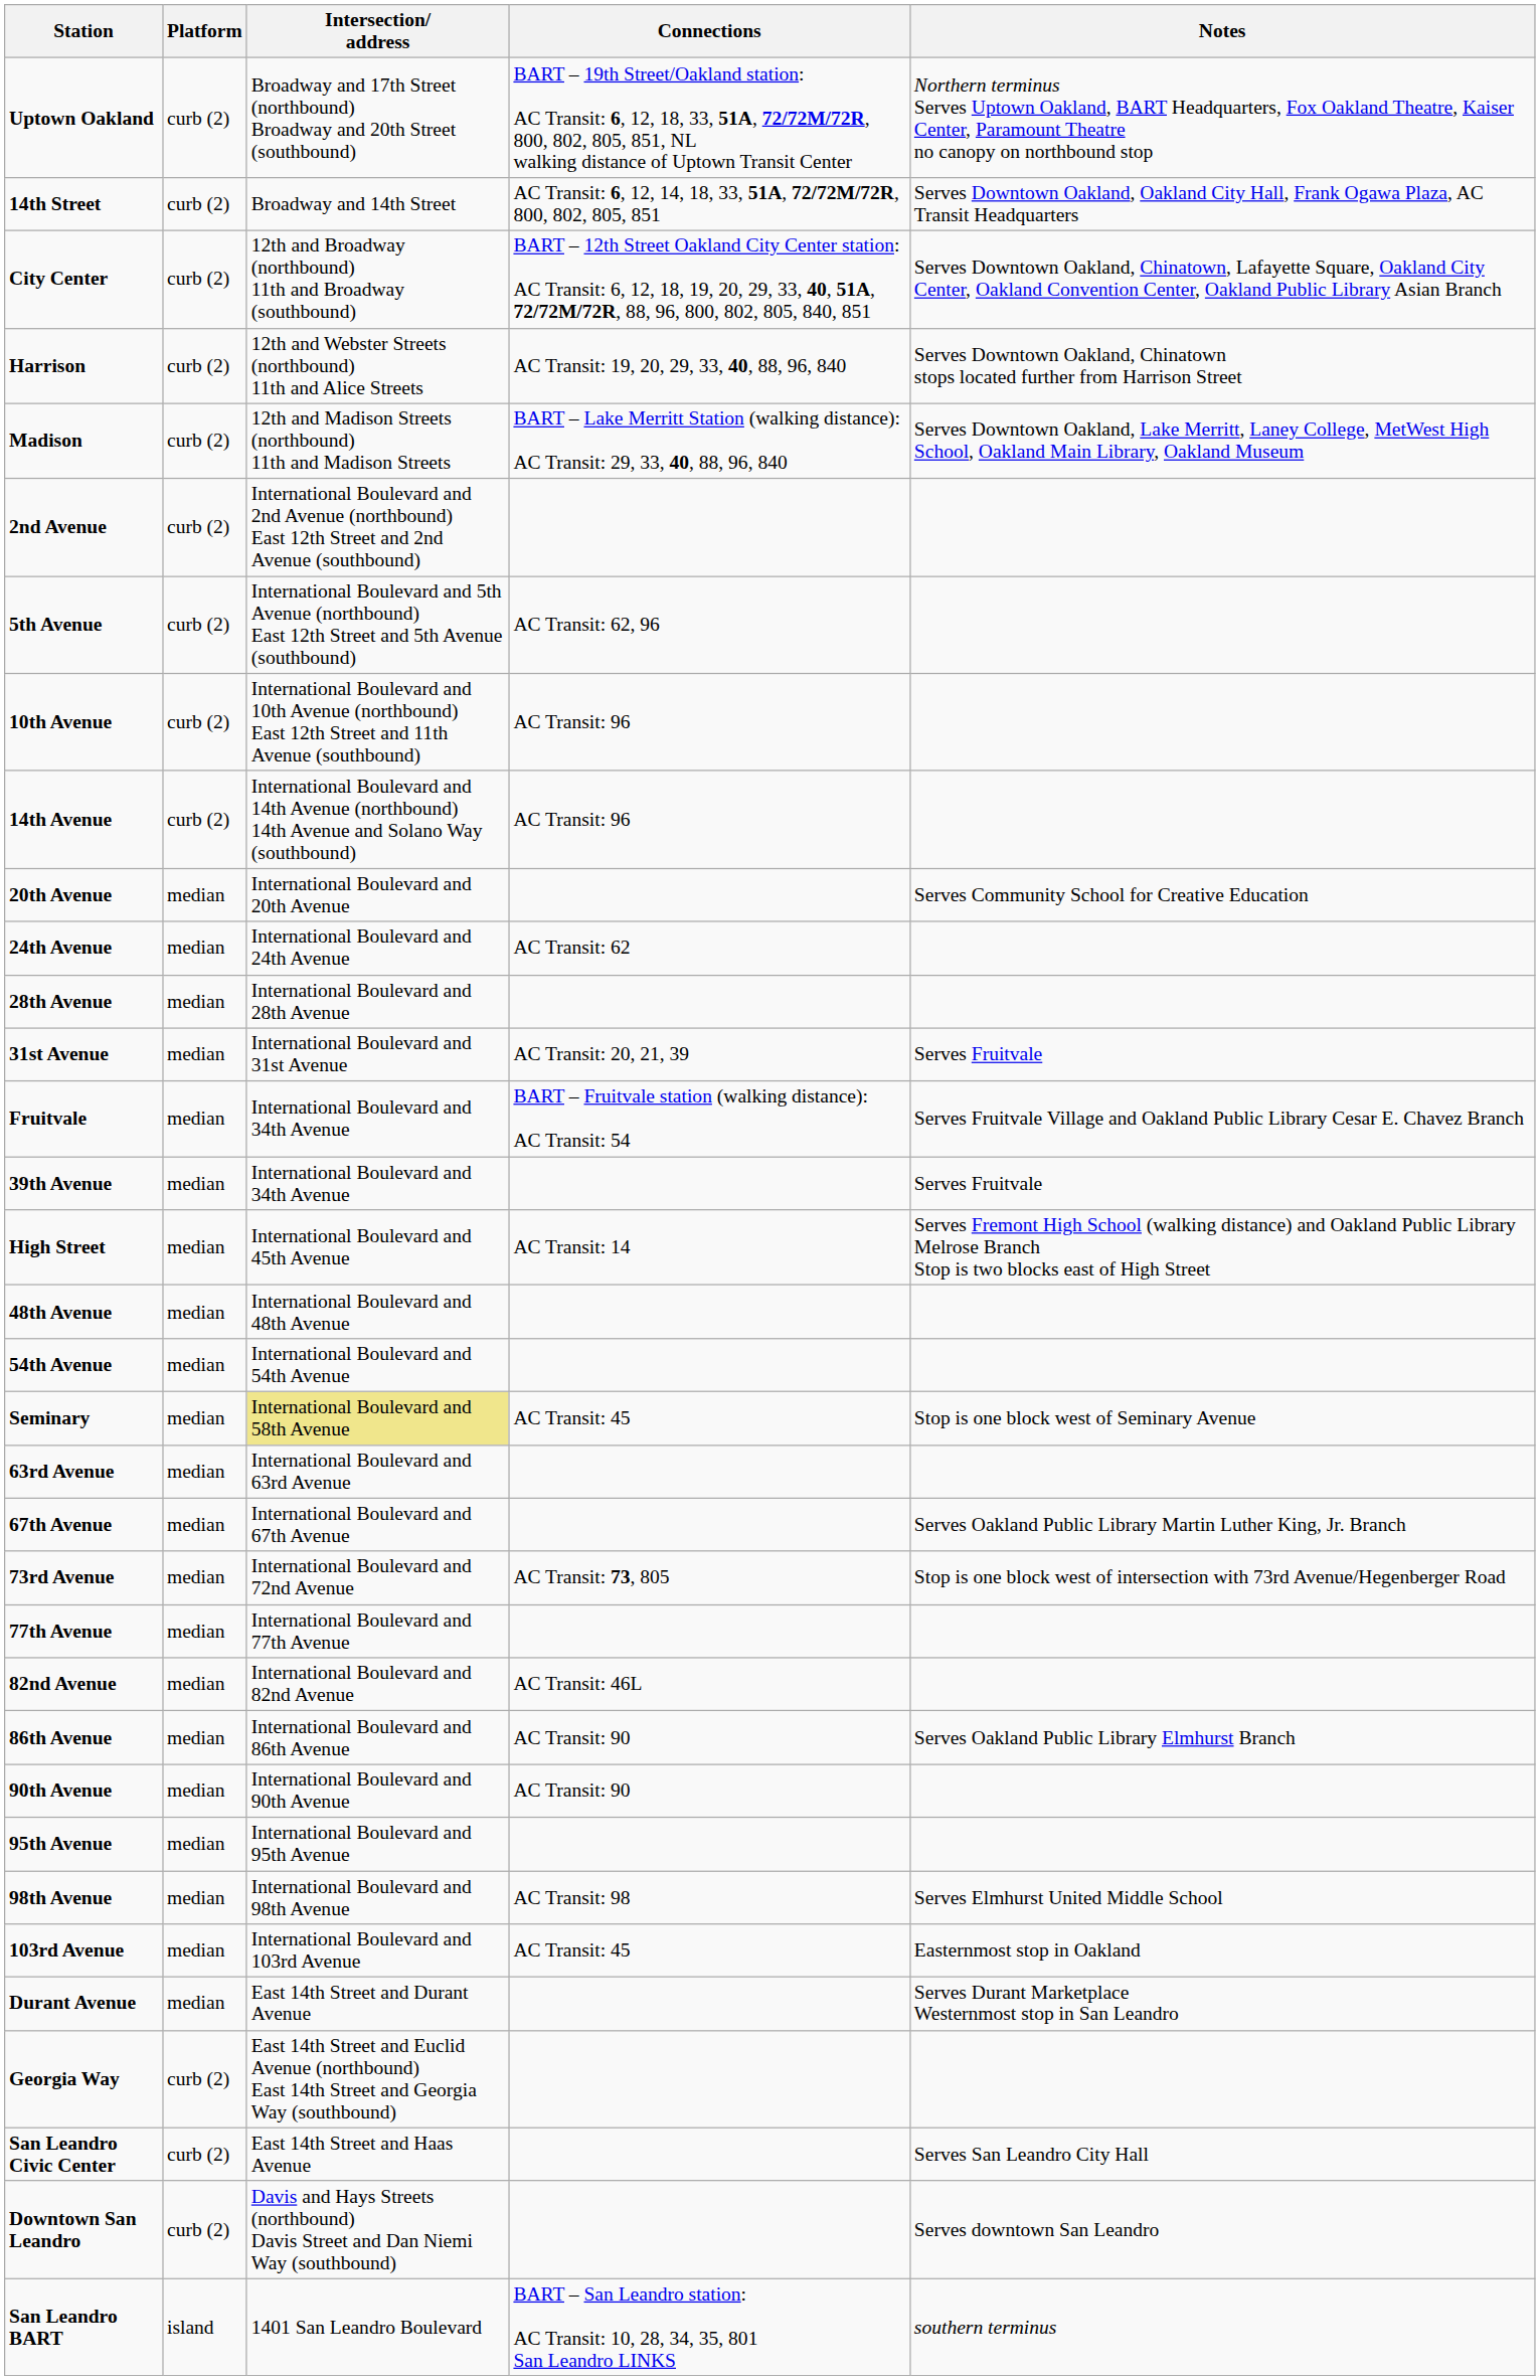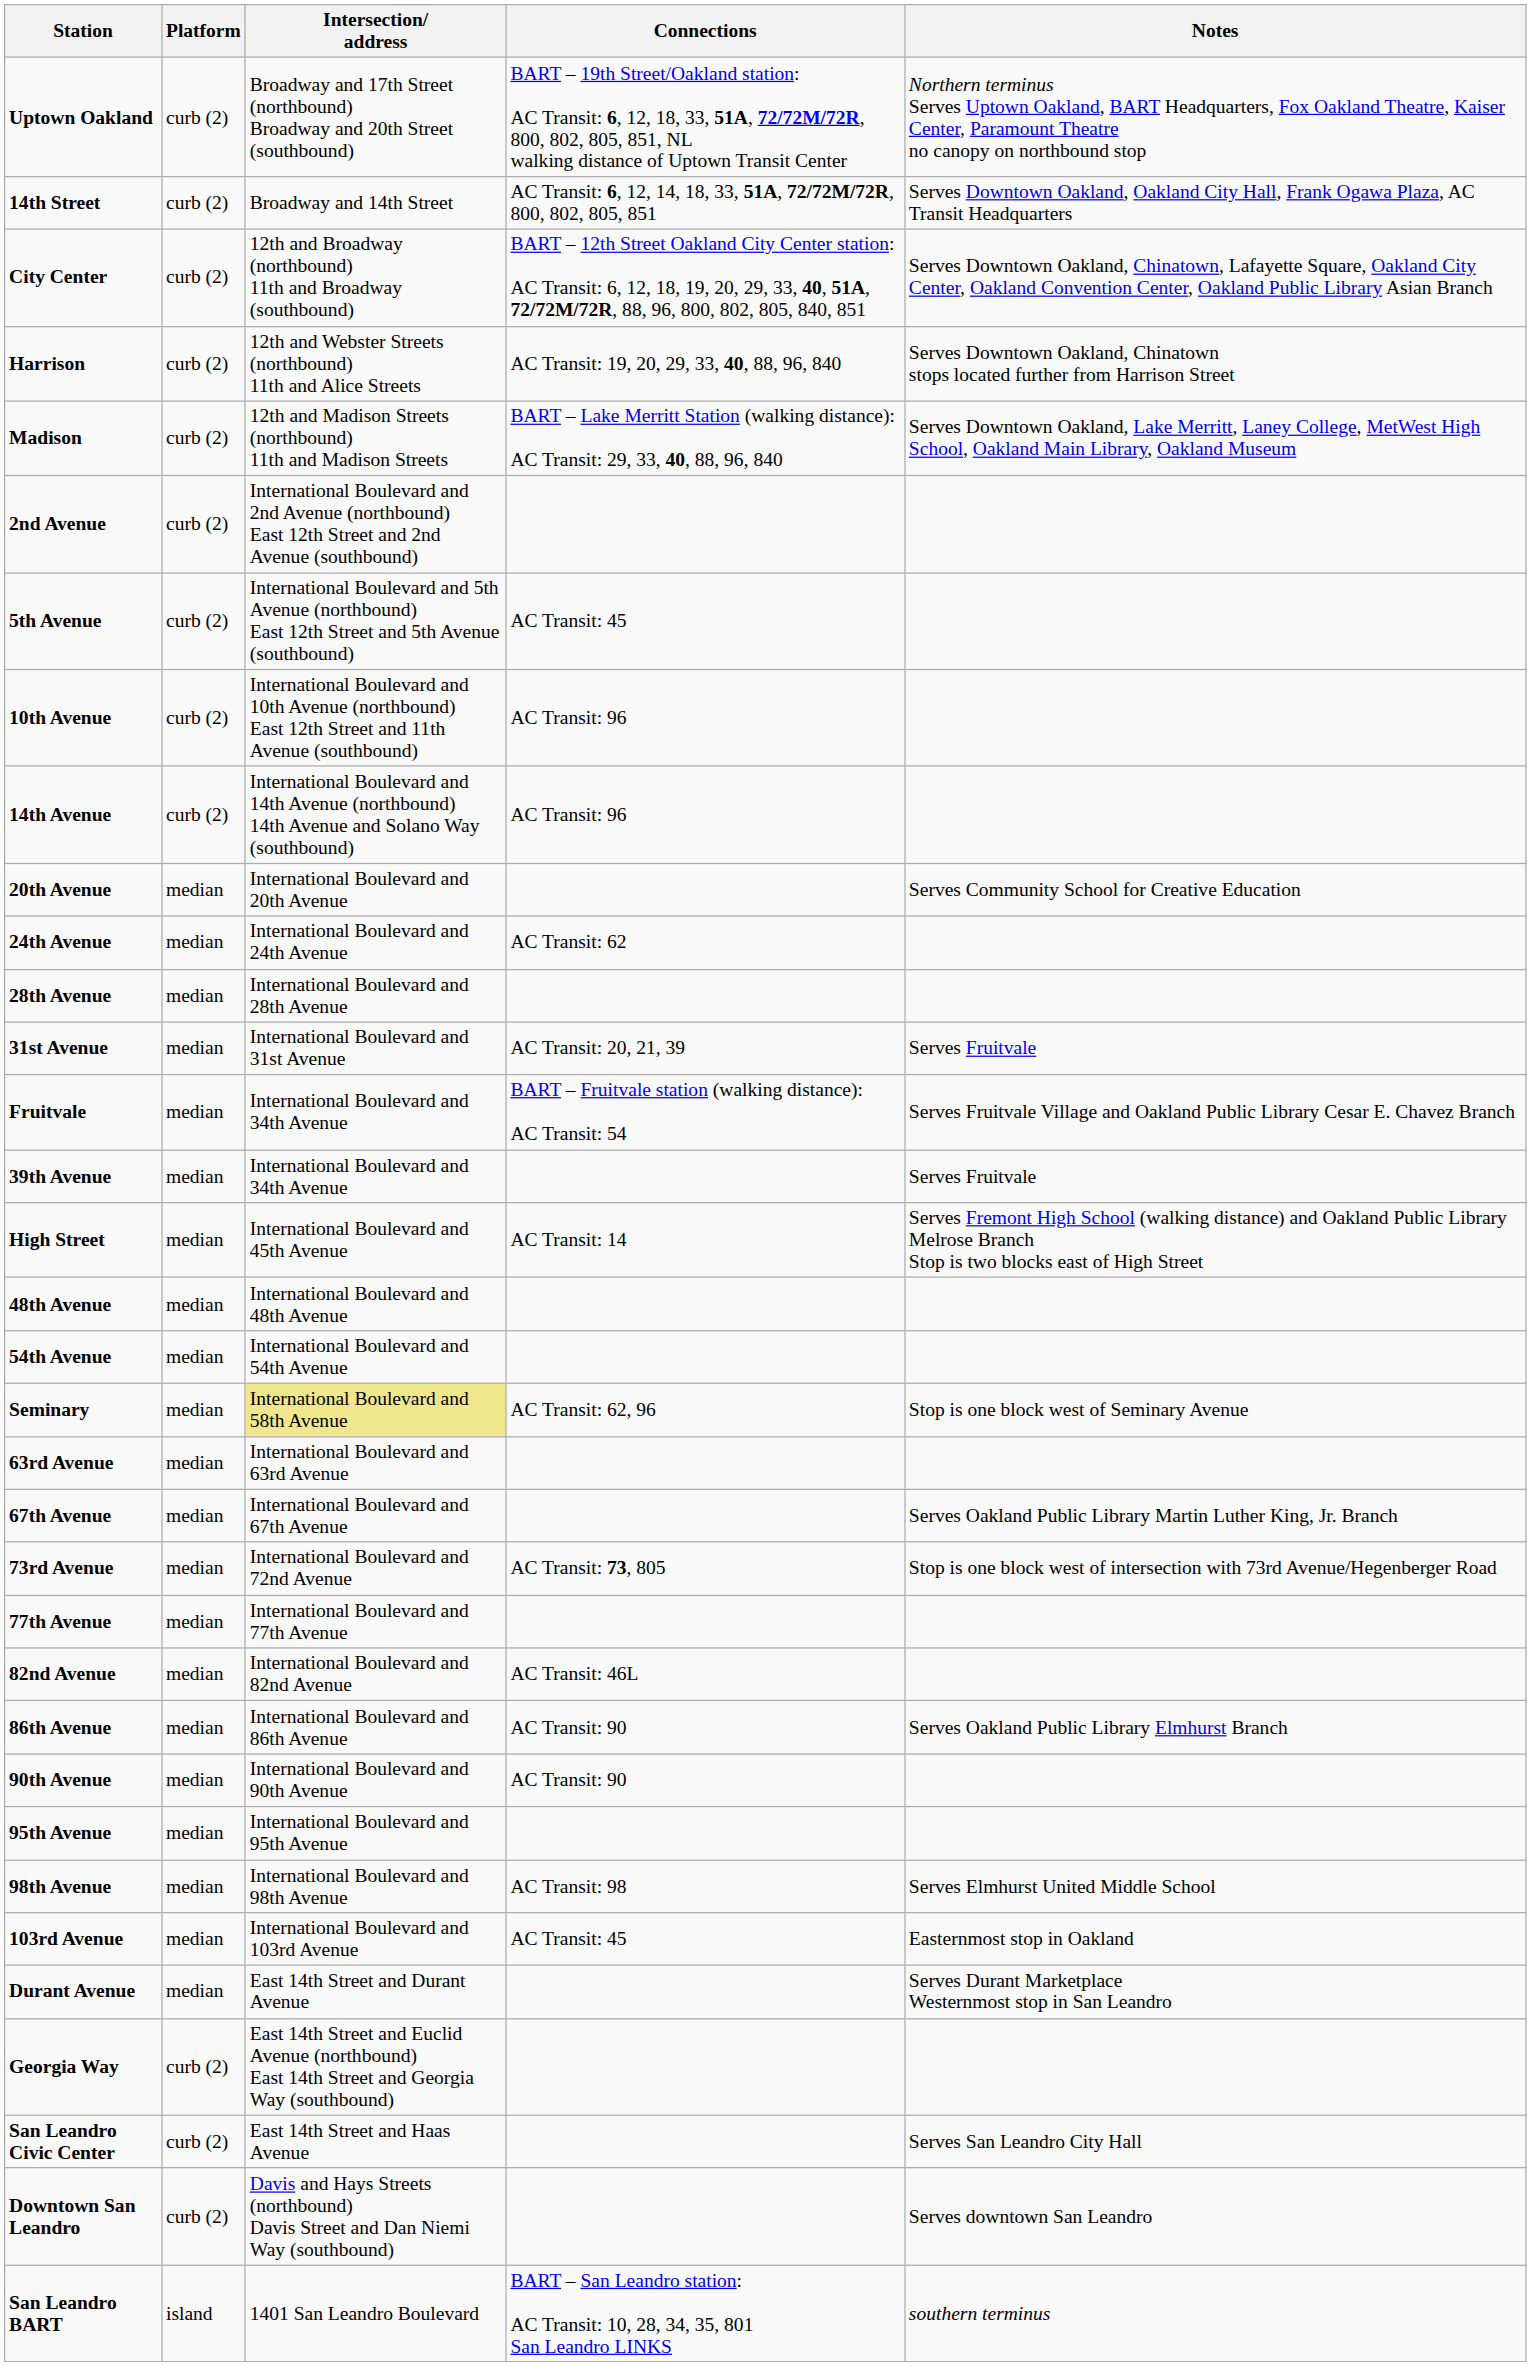 <table class="wikitable">
 <tr>
 <th>Station</th>
 <th>Platform</th>
 <th>Intersection/<br>address</th>
 <th>Connections</th>
 <th>Notes</th>
 </tr>
 <tr>
 <td><strong>Uptown Oakland</strong></td>
 <td>curb (2)</td>
 <td>Broadway and 17th Street (northbound)<br>Broadway and 20th Street (southbound)</td>
 <td><a href='#'>BART</a> – <a href='#'>19th Street/Oakland station</a>:<br>  <br>AC Transit:  <strong>6</strong>, 12, 18, 33, <strong>51A</strong>, <strong><a href='#'>72/72M/72R</a></strong>, 800, 802, 805, 851, NL<br>walking distance of Uptown Transit Center</td>
 <td><em>Northern terminus</em><br>Serves <a href='#'>Uptown Oakland</a>, <a href='#'>BART</a> Headquarters, <a href='#'>Fox Oakland Theatre</a>, <a href='#'>Kaiser Center</a>, <a href='#'>Paramount Theatre</a><br>no canopy on northbound stop</td>
 </tr>
 <tr>
 <td><strong>14th Street</strong></td>
 <td>curb (2)</td>
 <td>Broadway and 14th Street</td>
 <td>AC Transit:  <strong>6</strong>, 12, 14, 18, 33, <strong>51A</strong>, <strong>72/72M/72R</strong>, 800, 802, 805, 851</td>
 <td>Serves <a href='#'>Downtown Oakland</a>, <a href='#'>Oakland City Hall</a>, <a href='#'>Frank Ogawa Plaza</a>, AC Transit Headquarters</td>
 </tr>
 <tr>
 <td><strong>City Center</strong></td>
 <td>curb (2)</td>
 <td>12th and Broadway (northbound)<br>11th and Broadway (southbound)</td>
 <td><a href='#'>BART</a> – <a href='#'>12th Street Oakland City Center station</a>:<br>  <br>AC Transit:  6, 12, 18, 19, 20, 29, 33, <strong>40</strong>, <strong>51A</strong>, <strong>72/72M/72R</strong>, 88, 96, 800, 802, 805, 840, 851</td>
 <td>Serves Downtown Oakland, <a href='#'>Chinatown</a>, Lafayette Square, <a href='#'>Oakland City Center</a>, <a href='#'>Oakland Convention Center</a>, <a href='#'>Oakland Public Library</a> Asian Branch</td>
 </tr>
 <tr>
 <td><strong>Harrison</strong></td>
 <td>curb (2)</td>
 <td>12th and Webster Streets (northbound)<br>11th and Alice Streets</td>
 <td>AC Transit:  19, 20, 29, 33, <strong>40</strong>, 88, 96, 840</td>
 <td>Serves Downtown Oakland, Chinatown<br> stops located further from Harrison Street</td>
 </tr>
 <tr>
 <td><strong>Madison</strong></td>
 <td>curb (2)</td>
 <td>12th and Madison Streets (northbound)<br>11th and Madison Streets</td>
 <td><a href='#'>BART</a> – <a href='#'>Lake Merritt Station</a> (walking distance):<br>  <br>AC Transit: 29, 33, <strong>40</strong>, 88, 96, 840</td>
 <td>Serves Downtown Oakland, <a href='#'>Lake Merritt</a>, <a href='#'>Laney College</a>, <a href='#'>MetWest High School</a>, <a href='#'>Oakland Main Library</a>, <a href='#'>Oakland Museum</a></td>
 </tr>
 <tr>
 <td><strong>2nd Avenue</strong></td>
 <td>curb (2)</td>
 <td>International Boulevard and 2nd Avenue (northbound)<br>East 12th Street and 2nd Avenue (southbound)</td>
 <td></td>
 <td></td>
 </tr>
 <tr>
 <td><strong>5th Avenue</strong></td>
 <td>curb (2)</td>
 <td>International Boulevard and 5th Avenue (northbound)<br>East 12th Street and 5th Avenue (southbound)</td>
-<td>AC Transit:  62, 96</td>
+<td>AC Transit:  45</td>
 <td></td>
 </tr>
 <tr>
 <td><strong>10th Avenue</strong></td>
 <td>curb (2)</td>
 <td>International Boulevard and 10th Avenue (northbound)<br>East 12th Street and 11th Avenue (southbound)</td>
 <td>AC Transit:  96</td>
 <td></td>
 </tr>
 <tr>
 <td><strong>14th Avenue</strong></td>
 <td>curb (2)</td>
 <td>International Boulevard and 14th Avenue (northbound)<br>14th Avenue and Solano Way (southbound)</td>
 <td>AC Transit:  96</td>
 <td></td>
 </tr>
 <tr>
 <td><strong>20th Avenue</strong></td>
 <td>median</td>
 <td>International Boulevard and 20th Avenue</td>
 <td></td>
 <td>Serves Community School for Creative Education</td>
 </tr>
 <tr>
 <td><strong>24th Avenue</strong></td>
 <td>median</td>
 <td>International Boulevard and 24th Avenue</td>
 <td>AC Transit:  62</td>
 <td></td>
 </tr>
 <tr>
 <td><strong>28th Avenue</strong></td>
 <td>median</td>
 <td>International Boulevard and 28th Avenue</td>
 <td></td>
 <td></td>
 </tr>
 <tr>
 <td><strong>31st Avenue</strong></td>
 <td>median</td>
 <td>International Boulevard and 31st Avenue</td>
 <td>AC Transit:  20, 21, 39</td>
 <td>Serves <a href='#'>Fruitvale</a></td>
 </tr>
 <tr>
 <td><strong>Fruitvale</strong></td>
 <td>median</td>
 <td>International Boulevard and 34th Avenue</td>
 <td><a href='#'>BART</a> – <a href='#'>Fruitvale station</a> (walking distance):<br>  <br>AC Transit:  54</td>
 <td>Serves Fruitvale Village and Oakland Public Library Cesar E. Chavez Branch</td>
 </tr>
 <tr>
 <td><strong>39th Avenue</strong></td>
 <td>median</td>
 <td>International Boulevard and 34th Avenue</td>
 <td></td>
 <td>Serves Fruitvale</td>
 </tr>
 <tr>
 <td><strong>High Street</strong></td>
 <td>median</td>
 <td>International Boulevard and 45th Avenue</td>
 <td>AC Transit:  14</td>
 <td>Serves <a href='#'>Fremont High School</a> (walking distance) and Oakland Public Library Melrose Branch<br>Stop is two blocks east of High Street</td>
 </tr>
 <tr>
 <td><strong>48th Avenue</strong></td>
 <td>median</td>
 <td>International Boulevard and 48th Avenue</td>
 <td></td>
 <td></td>
 </tr>
 <tr>
 <td><strong>54th Avenue</strong></td>
 <td>median</td>
 <td>International Boulevard and 54th Avenue</td>
 <td></td>
 <td></td>
 </tr>
 <tr>
 <td><strong>Seminary</strong></td>
 <td>median</td>
 <td style="background: khaki;">International Boulevard and 58th Avenue</td>
-<td>AC Transit:  45</td>
+<td>AC Transit:  62, 96</td>
 <td>Stop is one block west of Seminary Avenue</td>
 </tr>
 <tr>
 <td><strong>63rd Avenue</strong></td>
 <td>median</td>
 <td>International Boulevard and 63rd Avenue</td>
 <td></td>
 <td></td>
 </tr>
 <tr>
 <td><strong>67th Avenue</strong></td>
 <td>median</td>
 <td>International Boulevard and 67th Avenue</td>
 <td></td>
 <td>Serves Oakland Public Library Martin Luther King, Jr. Branch</td>
 </tr>
 <tr>
 <td><strong>73rd Avenue</strong></td>
 <td>median</td>
 <td>International Boulevard and 72nd Avenue</td>
 <td>AC Transit:  <strong>73</strong>, 805</td>
 <td>Stop is one block west of intersection with 73rd Avenue/Hegenberger Road</td>
 </tr>
 <tr>
 <td><strong>77th Avenue</strong></td>
 <td>median</td>
 <td>International Boulevard and 77th Avenue</td>
 <td></td>
 <td></td>
 </tr>
 <tr>
 <td><strong>82nd Avenue</strong></td>
 <td>median</td>
 <td>International Boulevard and 82nd Avenue</td>
 <td>AC Transit:  46L</td>
 <td></td>
 </tr>
 <tr>
 <td><strong>86th Avenue</strong></td>
 <td>median</td>
 <td>International Boulevard and 86th Avenue</td>
 <td>AC Transit:  90</td>
 <td>Serves Oakland Public Library <a href='#'>Elmhurst</a> Branch</td>
 </tr>
 <tr>
 <td><strong>90th Avenue</strong></td>
 <td>median</td>
 <td>International Boulevard and 90th Avenue</td>
 <td>AC Transit:  90</td>
 <td></td>
 </tr>
 <tr>
 <td><strong>95th Avenue</strong></td>
 <td>median</td>
 <td>International Boulevard and 95th Avenue</td>
 <td></td>
 <td></td>
 </tr>
 <tr>
 <td><strong>98th Avenue</strong></td>
 <td>median</td>
 <td>International Boulevard and 98th Avenue</td>
 <td>AC Transit:  98</td>
 <td>Serves Elmhurst United Middle School</td>
 </tr>
 <tr>
 <td><strong>103rd Avenue</strong></td>
 <td>median</td>
 <td>International Boulevard and 103rd Avenue</td>
 <td>AC Transit:  45</td>
 <td>Easternmost stop in Oakland</td>
 </tr>
 <tr>
 <td><strong>Durant Avenue</strong></td>
 <td>median</td>
 <td>East 14th Street and Durant Avenue</td>
 <td></td>
 <td>Serves Durant Marketplace<br>Westernmost stop in San Leandro</td>
 </tr>
 <tr>
 <td><strong>Georgia Way</strong></td>
 <td>curb (2)</td>
 <td>East 14th Street and Euclid Avenue (northbound)<br>East 14th Street and Georgia Way (southbound)</td>
 <td></td>
 <td></td>
 </tr>
 <tr>
 <td><strong>San Leandro Civic Center</strong></td>
 <td>curb (2)</td>
 <td>East 14th Street and Haas Avenue</td>
 <td></td>
 <td>Serves San Leandro City Hall</td>
 </tr>
 <tr>
 <td><strong>Downtown San Leandro</strong></td>
 <td>curb (2)</td>
 <td><a href='#'>Davis</a> and Hays Streets (northbound)<br>Davis Street and Dan Niemi Way (southbound)</td>
 <td></td>
 <td>Serves downtown San Leandro</td>
 </tr>
 <tr>
 <td><strong>San Leandro BART</strong></td>
 <td>island</td>
 <td>1401 San Leandro Boulevard</td>
 <td><a href='#'>BART</a> – <a href='#'>San Leandro station</a>:<br>  <br>AC Transit:  10, 28, 34, 35, 801<br><a href='#'>San Leandro LINKS</a></td>
 <td><em>southern terminus</em></td>
 </tr>
 </table>
